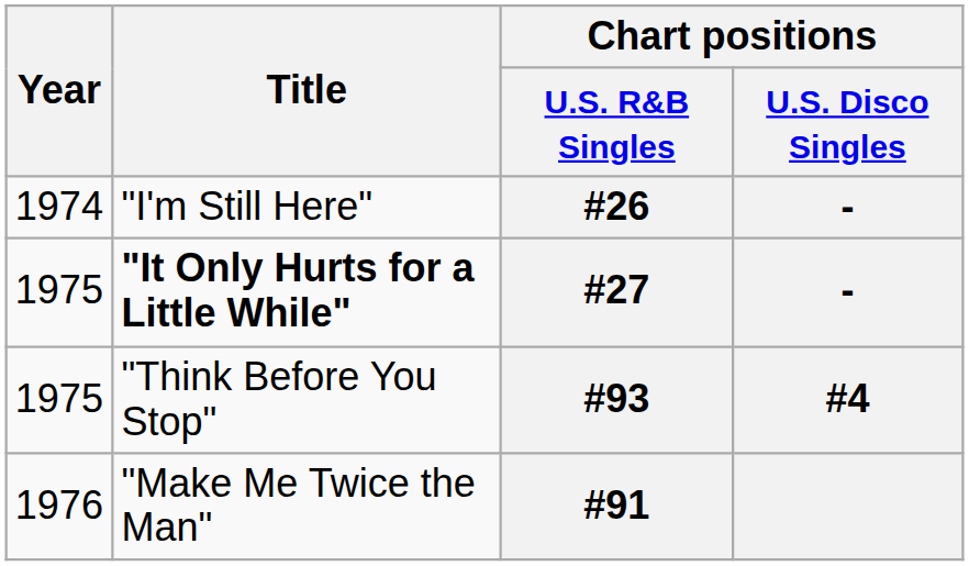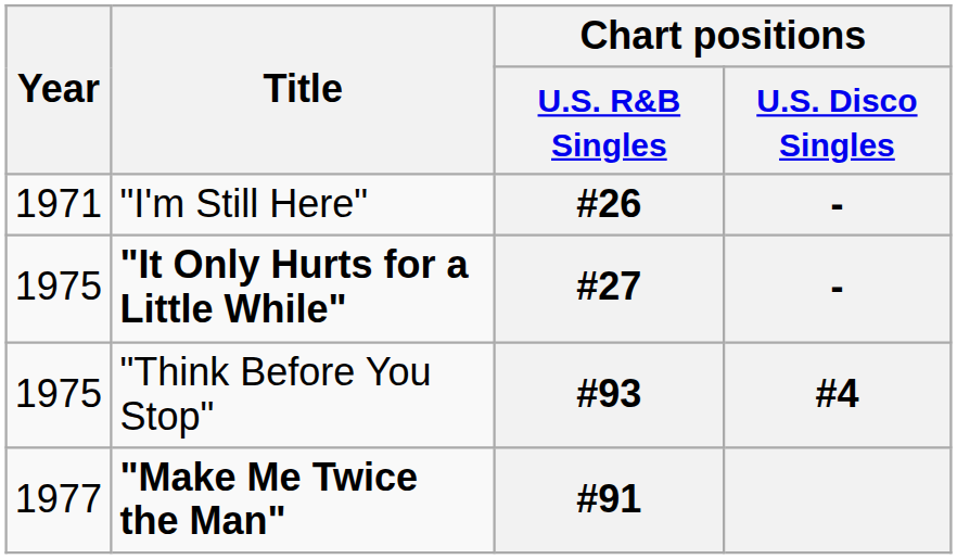 <table class="wikitable" style="margin:auto;">
 <tr>
 <th width="28" rowspan="2">Year</th>
 <th width="150" rowspan="2">Title</th>
 <th colspan="3">Chart positions</th>
 </tr>
 <tr>
 <th width="86"><small><a href='#'>U.S. R&B Singles</a></small></th>
 <th width="86"><small><a href='#'>U.S. Disco Singles</a></small></th>
 </tr>
 <tr>
-<td>1974</td>
+<td>1971</td>
 <td>"I'm Still Here"</td>
 <th>#26</th>
 <th>-</th>
 </tr>
 <tr>
 <td>1975</td>
 <td><strong>"It Only Hurts for a Little While"</strong></td>
 <th>#27</th>
 <th>-</th>
 </tr>
 <tr>
 <td>1975</td>
 <td>"Think Before You Stop"</td>
 <th>#93</th>
 <th>#4</th>
 </tr>
 <tr>
-<td>1976</td>
-<td>"Make Me Twice the Man"</td>
+<td>1977</td>
+<td><strong>"Make Me Twice the Man"</strong></td>
 <th>#91</th>
 <th></th>
 </tr>
 </table>
